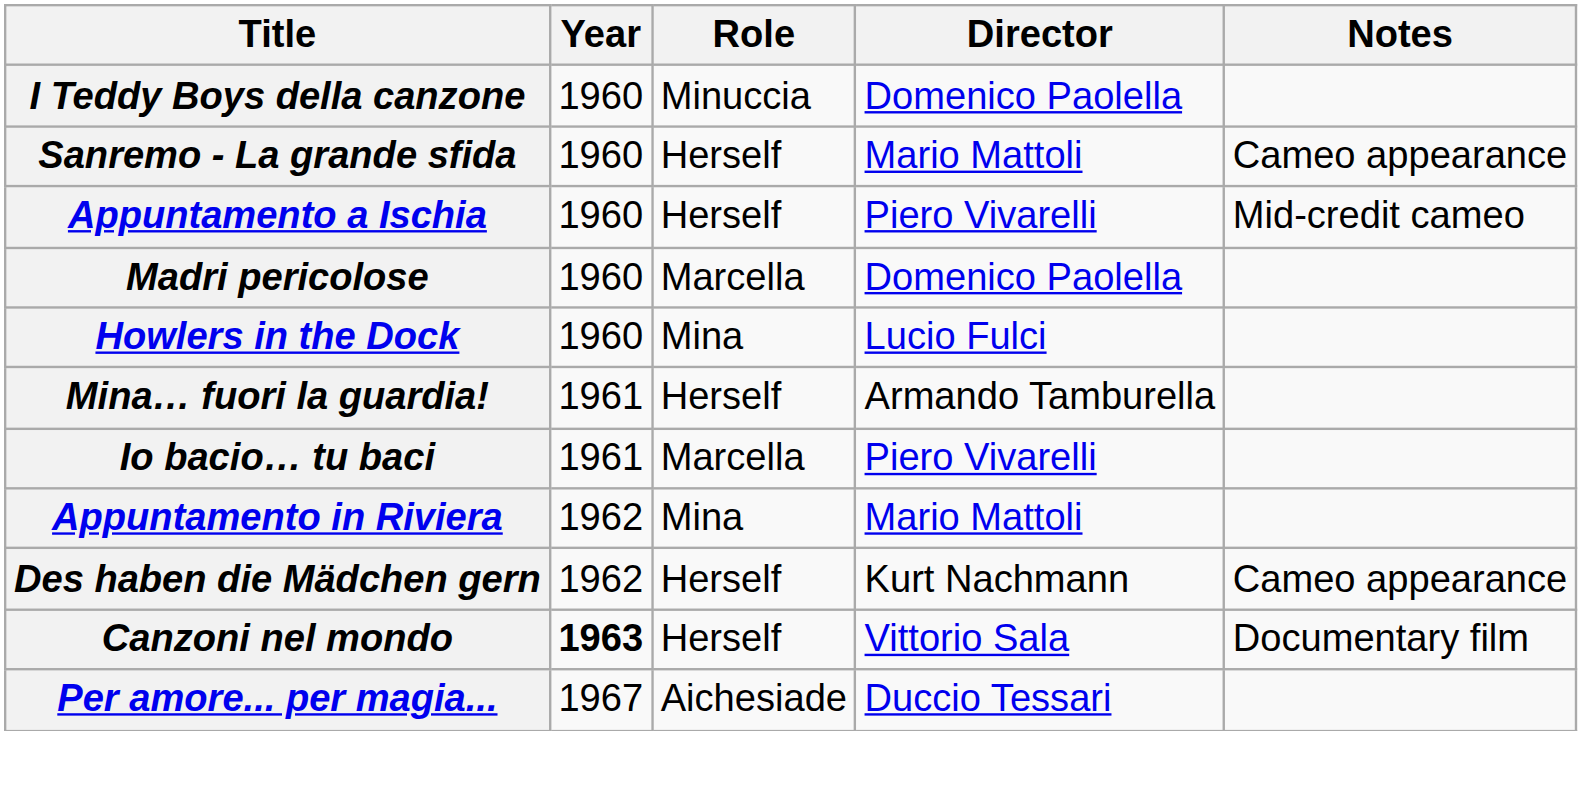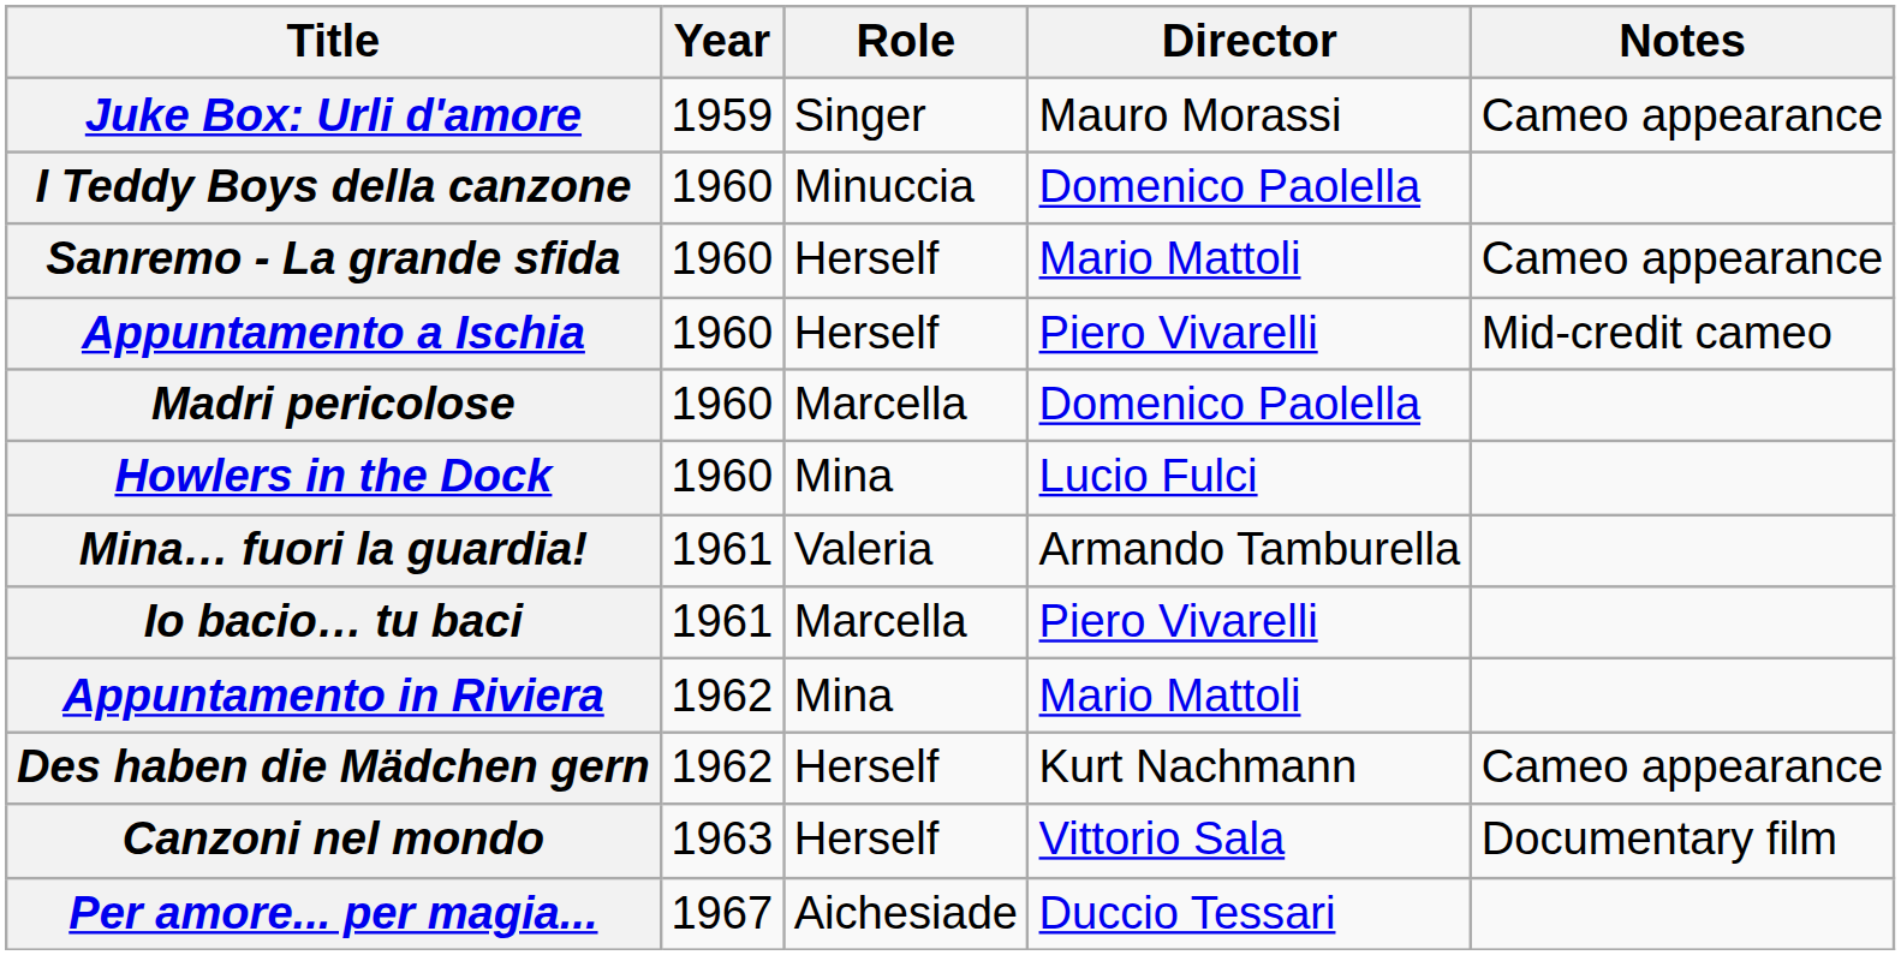 <table class="wikitable plainrowheaders" style="text-align:left;">
 <tr>
 <th>Title</th>
 <th>Year</th>
 <th>Role</th>
 <th>Director</th>
 <th>Notes</th>
+</tr>
+<tr>
+<th scope="row"><em><a href='#'>Juke Box: Urli d'amore</a></em></th>
+<td>1959</td>
+<td>Singer</td>
+<td>Mauro Morassi</td>
+<td>Cameo appearance</td>
 </tr>
 <tr>
 <th scope="row"><em>I Teddy Boys della canzone</em></th>
 <td>1960</td>
 <td>Minuccia</td>
 <td><a href='#'>Domenico Paolella</a></td>
 <td></td>
 </tr>
 <tr>
 <th scope="row"><em>Sanremo - La grande sfida</em></th>
 <td>1960</td>
 <td>Herself</td>
 <td><a href='#'>Mario Mattoli</a></td>
 <td>Cameo appearance</td>
 </tr>
 <tr>
 <th scope="row"><em><a href='#'>Appuntamento a Ischia</a></em></th>
 <td>1960</td>
 <td>Herself</td>
 <td><a href='#'>Piero Vivarelli</a></td>
 <td>Mid-credit cameo</td>
 </tr>
 <tr>
 <th scope="row"><em>Madri pericolose</em></th>
 <td>1960</td>
 <td>Marcella</td>
 <td><a href='#'>Domenico Paolella</a></td>
 <td></td>
 </tr>
 <tr>
 <th scope="row"><em><a href='#'>Howlers in the Dock</a></em></th>
 <td>1960</td>
 <td>Mina</td>
 <td><a href='#'>Lucio Fulci</a></td>
 <td></td>
 </tr>
 <tr>
 <th scope="row"><em>Mina… fuori la guardia!</em></th>
 <td>1961</td>
-<td>Herself</td>
+<td>Valeria</td>
 <td>Armando Tamburella</td>
 <td></td>
 </tr>
 <tr>
 <th scope="row"><em>Io bacio… tu baci</em></th>
 <td>1961</td>
 <td>Marcella</td>
 <td><a href='#'>Piero Vivarelli</a></td>
 <td></td>
 </tr>
 <tr>
 <th scope="row"><em><a href='#'>Appuntamento in Riviera</a></em></th>
 <td>1962</td>
 <td>Mina</td>
 <td><a href='#'>Mario Mattoli</a></td>
 <td></td>
 </tr>
 <tr>
 <th scope="row"><em>Des haben die Mädchen gern</em></th>
 <td>1962</td>
 <td>Herself</td>
 <td>Kurt Nachmann</td>
 <td>Cameo appearance</td>
 </tr>
 <tr>
 <th scope="row"><em>Canzoni nel mondo</em></th>
-<td><strong>1963</strong></td>
+<td>1963</td>
 <td>Herself</td>
 <td><a href='#'>Vittorio Sala</a></td>
 <td>Documentary film</td>
 </tr>
 <tr>
 <th scope="row"><em><a href='#'>Per amore... per magia...</a></em></th>
 <td>1967</td>
 <td>Aichesiade</td>
 <td><a href='#'>Duccio Tessari</a></td>
 <td></td>
 </tr>
 </table>
